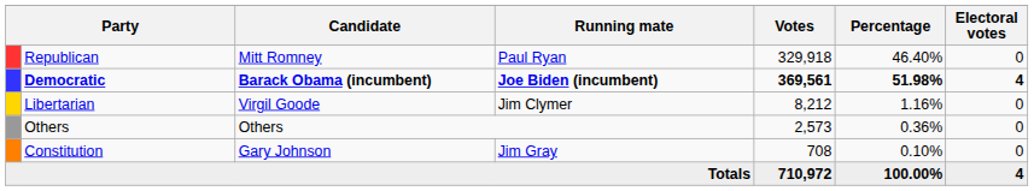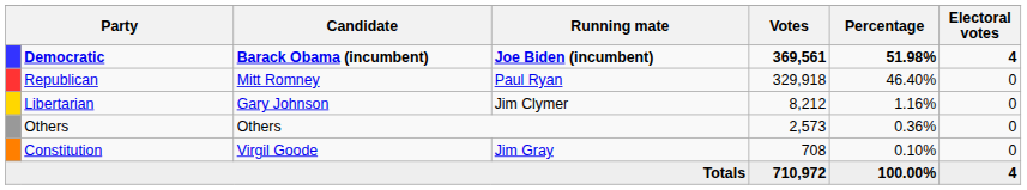 <table class="wikitable" style="font-size: 95%;">
 <tr>
 </tr>
 <tr>
 <th colspan="2" style="width: 15em">Party</th>
 <th style="width: 17em">Candidate</th>
 <th style="width: 17em">Running mate</th>
 <th style="width: 5em">Votes</th>
 <th style="width: 7em">Percentage</th>
 <th style="width: 5em">Electoral votes</th>
 </tr>
 <tr>
+<th style="background:#33f; width:3px;"></th>
+<td style="width: 130px"><strong><a href='#'>Democratic</a></strong></td>
+<td><strong><a href='#'>Barack Obama</a></strong> <strong>(incumbent)</strong></td>
+<td><strong><a href='#'>Joe Biden</a></strong> <strong>(incumbent)</strong></td>
+<td style="text-align:right;"><strong>369,561</strong></td>
+<td style="text-align:right;"><strong>51.98%</strong></td>
+<td style="text-align:right;"><strong>4</strong></td>
+</tr>
+<tr>
 <th style="background:#f33; width:3px;"></th>
 <td style="width: 130px"><a href='#'>Republican</a></td>
 <td><a href='#'>Mitt Romney</a></td>
 <td><a href='#'>Paul Ryan</a></td>
 <td style="text-align:right;">329,918</td>
 <td style="text-align:right;">46.40%</td>
 <td style="text-align:right;">0</td>
 </tr>
 <tr>
-<th style="background:#33f; width:3px;"></th>
-<td style="width: 130px"><strong><a href='#'>Democratic</a></strong></td>
-<td><strong><a href='#'>Barack Obama</a></strong> <strong>(incumbent)</strong></td>
-<td><strong><a href='#'>Joe Biden</a></strong> <strong>(incumbent)</strong></td>
-<td style="text-align:right;"><strong>369,561</strong></td>
-<td style="text-align:right;"><strong>51.98%</strong></td>
-<td style="text-align:right;"><strong>4</strong></td>
-</tr>
-<tr>
 <th style="background:gold; width:3px;"></th>
 <td style="width: 130px"><a href='#'>Libertarian</a></td>
-<td><a href='#'>Virgil Goode</a></td>
+<td><a href='#'>Gary Johnson</a></td>
 <td>Jim Clymer</td>
 <td style="text-align:right;">8,212</td>
 <td style="text-align:right;">1.16%</td>
 <td style="text-align:right;">0</td>
 </tr>
 <tr>
 <th style="background:#999; width:3px;"></th>
 <td style="width: 130px">Others</td>
 <td colspan="2">Others</td>
 <td style="text-align:right;">2,573</td>
 <td style="text-align:right;">0.36%</td>
 <td style="text-align:right;">0</td>
 </tr>
 <tr>
 <th style="background:#ff7f00; width:3px;"></th>
 <td style="width: 130px"><a href='#'>Constitution</a></td>
-<td><a href='#'>Gary Johnson</a></td>
+<td><a href='#'>Virgil Goode</a></td>
 <td><a href='#'>Jim Gray</a></td>
 <td style="text-align:right;">708</td>
 <td style="text-align:right;">0.10%</td>
 <td style="text-align:right;">0</td>
 </tr>
 <tr style="background:#eee; text-align:right;">
 <td colspan="4"><strong>Totals</strong></td>
 <td><strong>710,972</strong></td>
 <td><strong>100.00%</strong></td>
 <td><strong>4</strong></td>
 </tr>
 </table>
